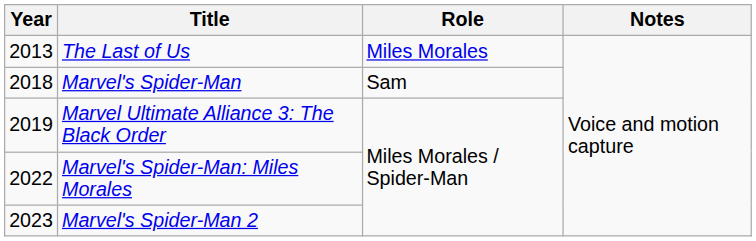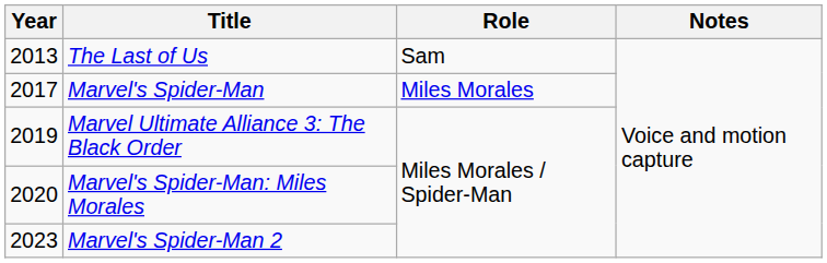 <table class="wikitable sortable">
 <tr>
 <th>Year</th>
 <th>Title</th>
 <th>Role</th>
 <th class="unsortable">Notes</th>
 </tr>
 <tr>
 <td>2013</td>
 <td><em><a href='#'>The Last of Us</a></em></td>
-<td><a href='#'>Miles Morales</a></td>
+<td>Sam</td>
 <td rowspan="5">Voice and motion capture</td>
 </tr>
 <tr>
-<td>2018</td>
+<td>2017</td>
 <td><em><a href='#'>Marvel's Spider-Man</a></em></td>
-<td>Sam</td>
+<td><a href='#'>Miles Morales</a></td>
 </tr>
 <tr>
 <td>2019</td>
 <td><em><a href='#'>Marvel Ultimate Alliance 3: The Black Order</a></em></td>
 <td rowspan="3">Miles Morales / Spider-Man</td>
 </tr>
 <tr>
-<td>2022</td>
+<td>2020</td>
 <td><em><a href='#'>Marvel's Spider-Man: Miles Morales</a></em></td>
 </tr>
 <tr>
 <td>2023</td>
 <td><em><a href='#'>Marvel's Spider-Man 2</a></em></td>
 </tr>
 </table>
